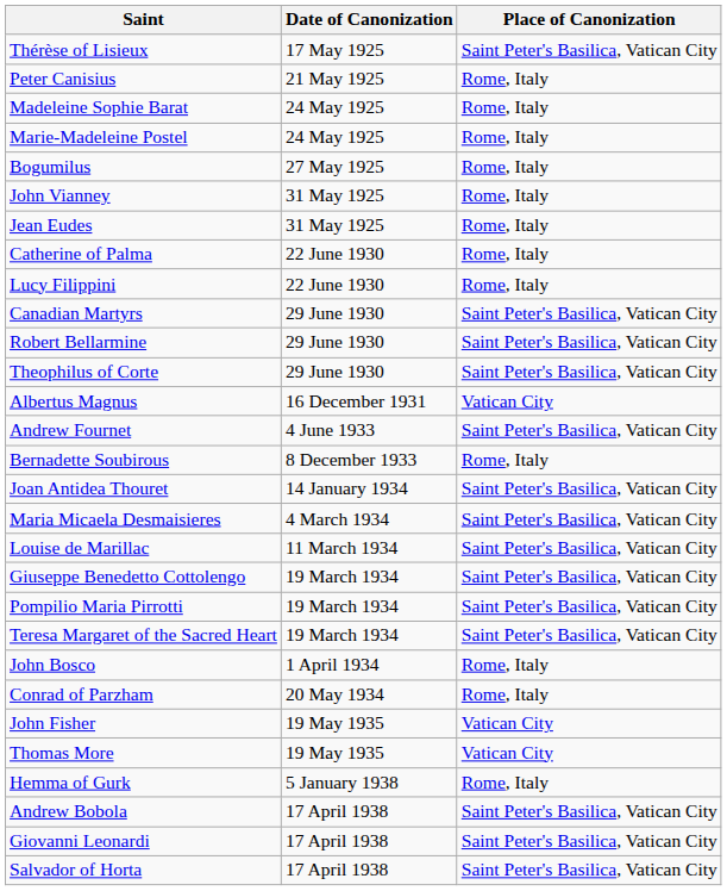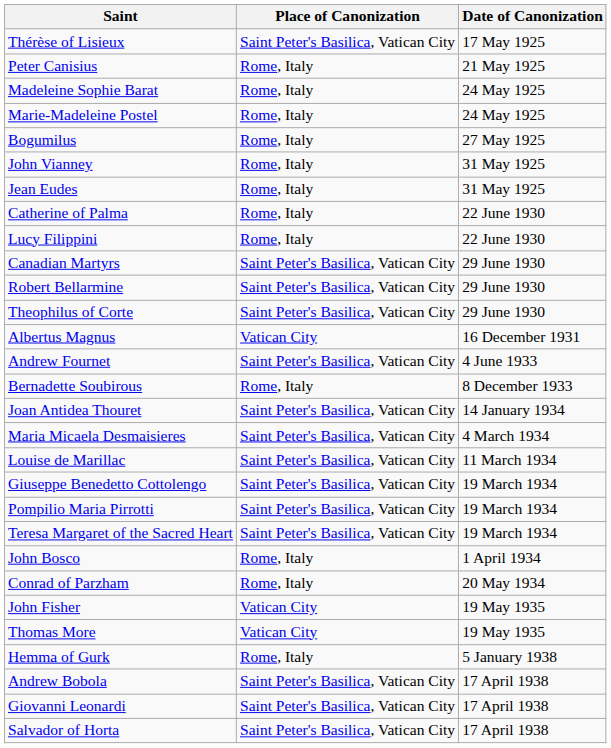 <table class="wikitable">
 <tr>
 <th>Saint</th>
+<th>Place of Canonization</th>
 <th>Date of Canonization</th>
-<th>Place of Canonization</th>
 </tr>
 <tr>
 <td><a href='#'>Thérèse of Lisieux</a></td>
+<td><a href='#'>Saint Peter's Basilica</a>, Vatican City</td>
 <td>17 May 1925</td>
-<td><a href='#'>Saint Peter's Basilica</a>, Vatican City</td>
 </tr>
 <tr>
 <td><a href='#'>Peter Canisius</a></td>
+<td><a href='#'>Rome</a>, Italy</td>
 <td>21 May 1925</td>
-<td><a href='#'>Rome</a>, Italy</td>
 </tr>
 <tr>
 <td><a href='#'>Madeleine Sophie Barat</a></td>
+<td><a href='#'>Rome</a>, Italy</td>
 <td>24 May 1925</td>
-<td><a href='#'>Rome</a>, Italy</td>
 </tr>
 <tr>
 <td><a href='#'>Marie-Madeleine Postel</a></td>
+<td><a href='#'>Rome</a>, Italy</td>
 <td>24 May 1925</td>
-<td><a href='#'>Rome</a>, Italy</td>
 </tr>
 <tr>
 <td><a href='#'>Bogumilus</a></td>
+<td><a href='#'>Rome</a>, Italy</td>
 <td>27 May 1925</td>
-<td><a href='#'>Rome</a>, Italy</td>
 </tr>
 <tr>
 <td><a href='#'>John Vianney</a></td>
+<td><a href='#'>Rome</a>, Italy</td>
 <td>31 May 1925</td>
-<td><a href='#'>Rome</a>, Italy</td>
 </tr>
 <tr>
 <td><a href='#'>Jean Eudes</a></td>
+<td><a href='#'>Rome</a>, Italy</td>
 <td>31 May 1925</td>
-<td><a href='#'>Rome</a>, Italy</td>
 </tr>
 <tr>
 <td><a href='#'>Catherine of Palma</a></td>
+<td><a href='#'>Rome</a>, Italy</td>
 <td>22 June 1930</td>
-<td><a href='#'>Rome</a>, Italy</td>
 </tr>
 <tr>
 <td><a href='#'>Lucy Filippini</a></td>
+<td><a href='#'>Rome</a>, Italy</td>
 <td>22 June 1930</td>
-<td><a href='#'>Rome</a>, Italy</td>
 </tr>
 <tr>
 <td><a href='#'>Canadian Martyrs</a></td>
+<td><a href='#'>Saint Peter's Basilica</a>, Vatican City</td>
 <td>29 June 1930</td>
-<td><a href='#'>Saint Peter's Basilica</a>, Vatican City</td>
 </tr>
 <tr>
 <td><a href='#'>Robert Bellarmine</a></td>
+<td><a href='#'>Saint Peter's Basilica</a>, Vatican City</td>
 <td>29 June 1930</td>
-<td><a href='#'>Saint Peter's Basilica</a>, Vatican City</td>
 </tr>
 <tr>
 <td><a href='#'>Theophilus of Corte</a></td>
+<td><a href='#'>Saint Peter's Basilica</a>, Vatican City</td>
 <td>29 June 1930</td>
-<td><a href='#'>Saint Peter's Basilica</a>, Vatican City</td>
 </tr>
 <tr>
 <td><a href='#'>Albertus Magnus</a></td>
+<td><a href='#'>Vatican City</a></td>
 <td>16 December 1931</td>
-<td><a href='#'>Vatican City</a></td>
 </tr>
 <tr>
 <td><a href='#'>Andrew Fournet</a></td>
+<td><a href='#'>Saint Peter's Basilica</a>, Vatican City</td>
 <td>4 June 1933</td>
-<td><a href='#'>Saint Peter's Basilica</a>, Vatican City</td>
 </tr>
 <tr>
 <td><a href='#'>Bernadette Soubirous</a></td>
+<td><a href='#'>Rome</a>, Italy</td>
 <td>8 December 1933</td>
-<td><a href='#'>Rome</a>, Italy</td>
 </tr>
 <tr>
 <td><a href='#'>Joan Antidea Thouret</a></td>
+<td><a href='#'>Saint Peter's Basilica</a>, Vatican City</td>
 <td>14 January 1934</td>
-<td><a href='#'>Saint Peter's Basilica</a>, Vatican City</td>
 </tr>
 <tr>
 <td><a href='#'>Maria Micaela Desmaisieres</a></td>
+<td><a href='#'>Saint Peter's Basilica</a>, Vatican City</td>
 <td>4 March 1934</td>
-<td><a href='#'>Saint Peter's Basilica</a>, Vatican City</td>
 </tr>
 <tr>
 <td><a href='#'>Louise de Marillac</a></td>
+<td><a href='#'>Saint Peter's Basilica</a>, Vatican City</td>
 <td>11 March 1934</td>
-<td><a href='#'>Saint Peter's Basilica</a>, Vatican City</td>
 </tr>
 <tr>
 <td><a href='#'>Giuseppe Benedetto Cottolengo</a></td>
+<td><a href='#'>Saint Peter's Basilica</a>, Vatican City</td>
 <td>19 March 1934</td>
-<td><a href='#'>Saint Peter's Basilica</a>, Vatican City</td>
 </tr>
 <tr>
 <td><a href='#'>Pompilio Maria Pirrotti</a></td>
+<td><a href='#'>Saint Peter's Basilica</a>, Vatican City</td>
 <td>19 March 1934</td>
-<td><a href='#'>Saint Peter's Basilica</a>, Vatican City</td>
 </tr>
 <tr>
 <td><a href='#'>Teresa Margaret of the Sacred Heart</a></td>
+<td><a href='#'>Saint Peter's Basilica</a>, Vatican City</td>
 <td>19 March 1934</td>
-<td><a href='#'>Saint Peter's Basilica</a>, Vatican City</td>
 </tr>
 <tr>
 <td><a href='#'>John Bosco</a></td>
+<td><a href='#'>Rome</a>, Italy</td>
 <td>1 April 1934</td>
-<td><a href='#'>Rome</a>, Italy</td>
 </tr>
 <tr>
 <td><a href='#'>Conrad of Parzham</a></td>
+<td><a href='#'>Rome</a>, Italy</td>
 <td>20 May 1934</td>
-<td><a href='#'>Rome</a>, Italy</td>
 </tr>
 <tr>
 <td><a href='#'>John Fisher</a></td>
+<td><a href='#'>Vatican City</a></td>
 <td>19 May 1935</td>
-<td><a href='#'>Vatican City</a></td>
 </tr>
 <tr>
 <td><a href='#'>Thomas More</a></td>
+<td><a href='#'>Vatican City</a></td>
 <td>19 May 1935</td>
-<td><a href='#'>Vatican City</a></td>
 </tr>
 <tr>
 <td><a href='#'>Hemma of Gurk</a></td>
+<td><a href='#'>Rome</a>, Italy</td>
 <td>5 January 1938</td>
-<td><a href='#'>Rome</a>, Italy</td>
 </tr>
 <tr>
 <td><a href='#'>Andrew Bobola</a></td>
+<td><a href='#'>Saint Peter's Basilica</a>, Vatican City</td>
 <td>17 April 1938</td>
-<td><a href='#'>Saint Peter's Basilica</a>, Vatican City</td>
 </tr>
 <tr>
 <td><a href='#'>Giovanni Leonardi</a></td>
+<td><a href='#'>Saint Peter's Basilica</a>, Vatican City</td>
 <td>17 April 1938</td>
-<td><a href='#'>Saint Peter's Basilica</a>, Vatican City</td>
 </tr>
 <tr>
 <td><a href='#'>Salvador of Horta</a></td>
+<td><a href='#'>Saint Peter's Basilica</a>, Vatican City</td>
 <td>17 April 1938</td>
-<td><a href='#'>Saint Peter's Basilica</a>, Vatican City</td>
 </tr>
 </table>
